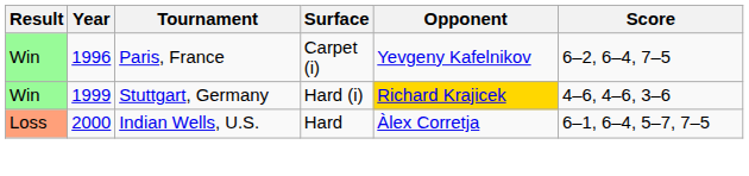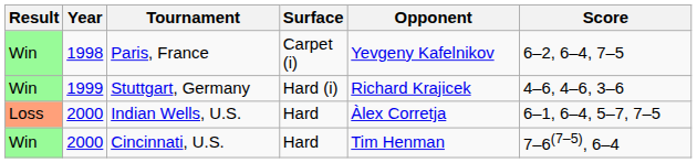 <table class='sortable wikitable'>
 <tr>
 <th style="width:40px">Result</th>
 <th style="width:35px">Year</th>
 <th style="width:160px">Tournament</th>
 <th style="width:55px">Surface</th>
 <th style="width:160px">Opponent</th>
 <th style="width:160px" class="unsortable">Score</th>
 </tr>
 <tr>
 <td style="background:#98fb98;">Win</td>
-<td><a href='#'>1996</a></td>
+<td><a href='#'>1998</a></td>
 <td><a href='#'>Paris</a>, France</td>
 <td>Carpet (i)</td>
 <td> <a href='#'>Yevgeny Kafelnikov</a></td>
 <td>6–2, 6–4, 7–5</td>
 </tr>
 <tr>
 <td style="background:#98fb98;">Win</td>
 <td><a href='#'>1999</a></td>
 <td><a href='#'>Stuttgart</a>, Germany</td>
 <td>Hard (i)</td>
-<td style="background: gold;"> <a href='#'>Richard Krajicek</a></td>
+<td> <a href='#'>Richard Krajicek</a></td>
 <td>4–6, 4–6, 3–6</td>
 </tr>
 <tr>
 <td style="background:#ffa07a;">Loss</td>
 <td><a href='#'>2000</a></td>
 <td><a href='#'>Indian Wells</a>, U.S.</td>
 <td>Hard</td>
 <td> <a href='#'>Àlex Corretja</a></td>
 <td>6–1, 6–4, 5–7, 7–5</td>
 </tr>
+<tr>
+<td style="background:#98fb98;">Win</td>
+<td><a href='#'>2000</a></td>
+<td><a href='#'>Cincinnati</a>, U.S.</td>
+<td>Hard</td>
+<td> <a href='#'>Tim Henman</a></td>
+<td>7–6<sup>(7–5)</sup>, 6–4</td>
+</tr>
 </table>
